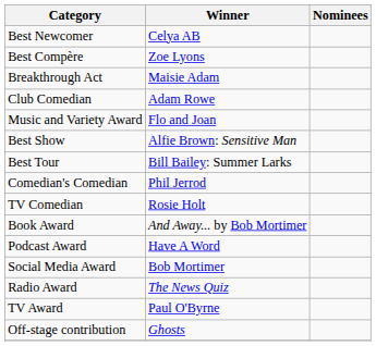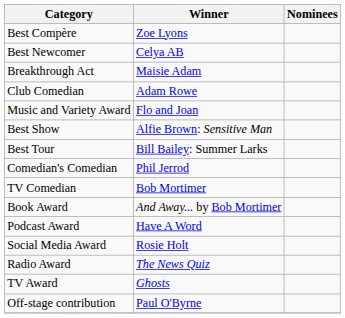 <table class="wikitable">
 <tr>
 <th>Category</th>
 <th>Winner</th>
 <th>Nominees</th>
 </tr>
 <tr>
-<td>Best Newcomer</td>
-<td><a href='#'>Celya AB</a></td>
+<td>Best Compère</td>
+<td><a href='#'>Zoe Lyons</a></td>
 <td></td>
 </tr>
 <tr>
-<td>Best Compère</td>
-<td><a href='#'>Zoe Lyons</a></td>
+<td>Best Newcomer</td>
+<td><a href='#'>Celya AB</a></td>
 <td></td>
 </tr>
 <tr>
 <td>Breakthrough Act</td>
 <td><a href='#'>Maisie Adam</a></td>
 <td></td>
 </tr>
 <tr>
 <td>Club Comedian</td>
 <td><a href='#'>Adam Rowe</a></td>
 <td></td>
 </tr>
 <tr>
 <td>Music and Variety Award</td>
 <td><a href='#'>Flo and Joan</a></td>
 <td></td>
 </tr>
 <tr>
 <td>Best Show</td>
 <td><a href='#'>Alfie Brown</a>: <em>Sensitive Man</em></td>
 <td></td>
 </tr>
 <tr>
 <td>Best Tour</td>
 <td><a href='#'>Bill Bailey</a>: Summer Larks</td>
 <td></td>
 </tr>
 <tr>
 <td>Comedian's Comedian</td>
 <td><a href='#'>Phil Jerrod</a></td>
 <td></td>
 </tr>
 <tr>
 <td>TV Comedian</td>
-<td><a href='#'>Rosie Holt</a></td>
+<td><a href='#'>Bob Mortimer</a></td>
 <td></td>
 </tr>
 <tr>
 <td>Book Award</td>
 <td><em>And Away...</em> by <a href='#'>Bob Mortimer</a></td>
 <td></td>
 </tr>
 <tr>
 <td>Podcast Award</td>
 <td><a href='#'>Have A Word</a></td>
 <td></td>
 </tr>
 <tr>
 <td>Social Media Award</td>
-<td><a href='#'>Bob Mortimer</a></td>
+<td><a href='#'>Rosie Holt</a></td>
 <td></td>
 </tr>
 <tr>
 <td>Radio Award</td>
 <td><em><a href='#'>The News Quiz</a></em></td>
 <td></td>
 </tr>
 <tr>
 <td>TV Award</td>
-<td><a href='#'>Paul O'Byrne</a></td>
+<td><em><a href='#'>Ghosts</a></em></td>
 <td></td>
 </tr>
 <tr>
 <td>Off-stage contribution</td>
-<td><em><a href='#'>Ghosts</a></em></td>
+<td><a href='#'>Paul O'Byrne</a></td>
 <td></td>
 </tr>
 <tr>
 </tr>
 </table>
